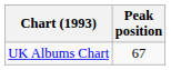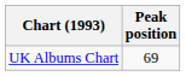 <table class="wikitable">
 <tr>
 <th>Chart (1993)</th>
 <th>Peak<br>position</th>
 </tr>
 <tr>
 <td><a href='#'>UK Albums Chart</a></td>
-<td style="text-align:center;">67</td>
+<td style="text-align:center;">69</td>
 </tr>
 </table>
